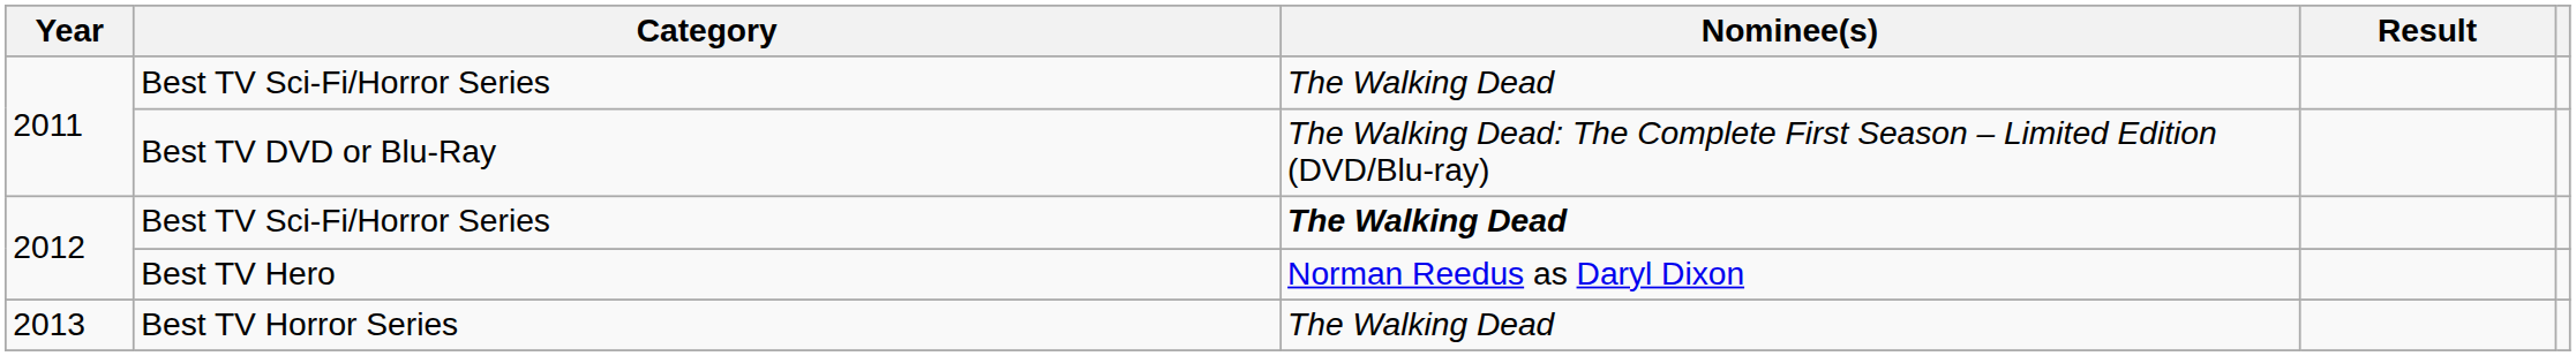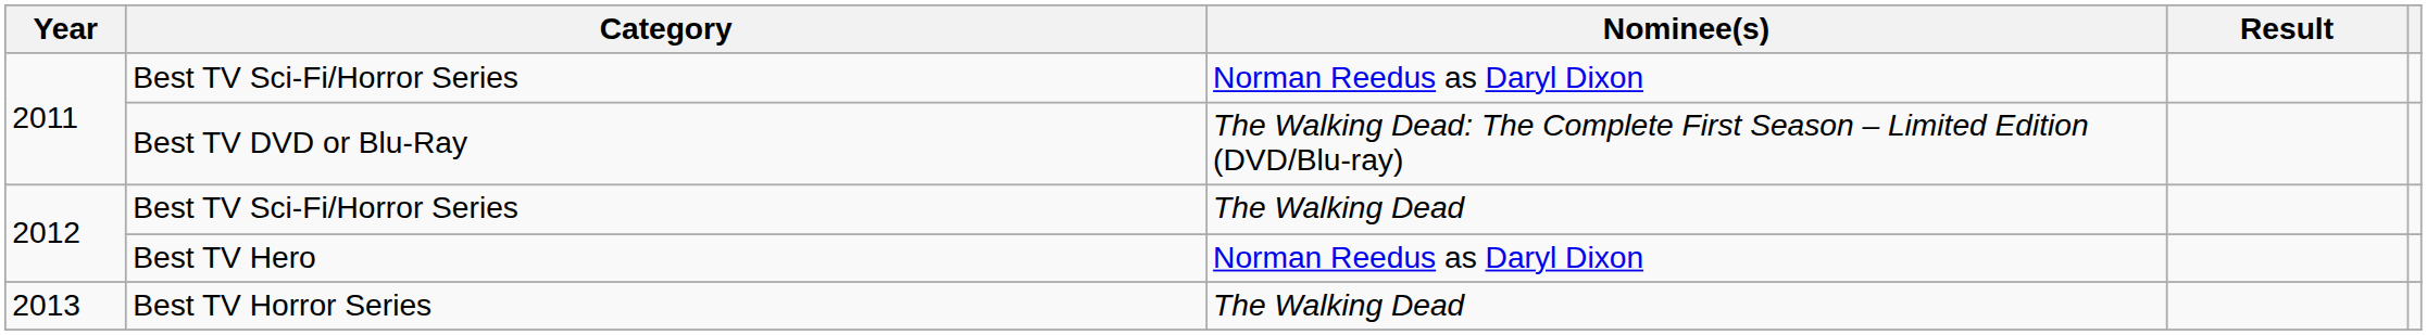 <table class="wikitable" width=100%>
 <tr>
 <th width=5%>Year</th>
 <th width=45%>Category</th>
 <th width=40%>Nominee(s)</th>
 <th width=10%>Result</th>
 <th width=5%></th>
 </tr>
 <tr>
 <td rowspan=2>2011</td>
 <td>Best TV Sci-Fi/Horror Series</td>
-<td><em>The Walking Dead</em></td>
+<td><a href='#'>Norman Reedus</a> as <a href='#'>Daryl Dixon</a></td>
 <td></td>
 <td></td>
 </tr>
 <tr>
 <td>Best TV DVD or Blu-Ray</td>
 <td><em>The Walking Dead: The Complete First Season – Limited Edition</em> (DVD/Blu-ray)</td>
 <td></td>
 <td></td>
 </tr>
 <tr>
 <td rowspan=2>2012</td>
 <td>Best TV Sci-Fi/Horror Series</td>
-<td><strong><em>The Walking Dead</em></strong></td>
+<td><em>The Walking Dead</em></td>
 <td></td>
 <td></td>
 </tr>
 <tr>
 <td>Best TV Hero</td>
 <td><a href='#'>Norman Reedus</a> as <a href='#'>Daryl Dixon</a></td>
 <td></td>
 <td></td>
 </tr>
 <tr>
 <td>2013</td>
 <td>Best TV Horror Series</td>
 <td><em>The Walking Dead</em></td>
 <td></td>
 <td></td>
 </tr>
 </table>
